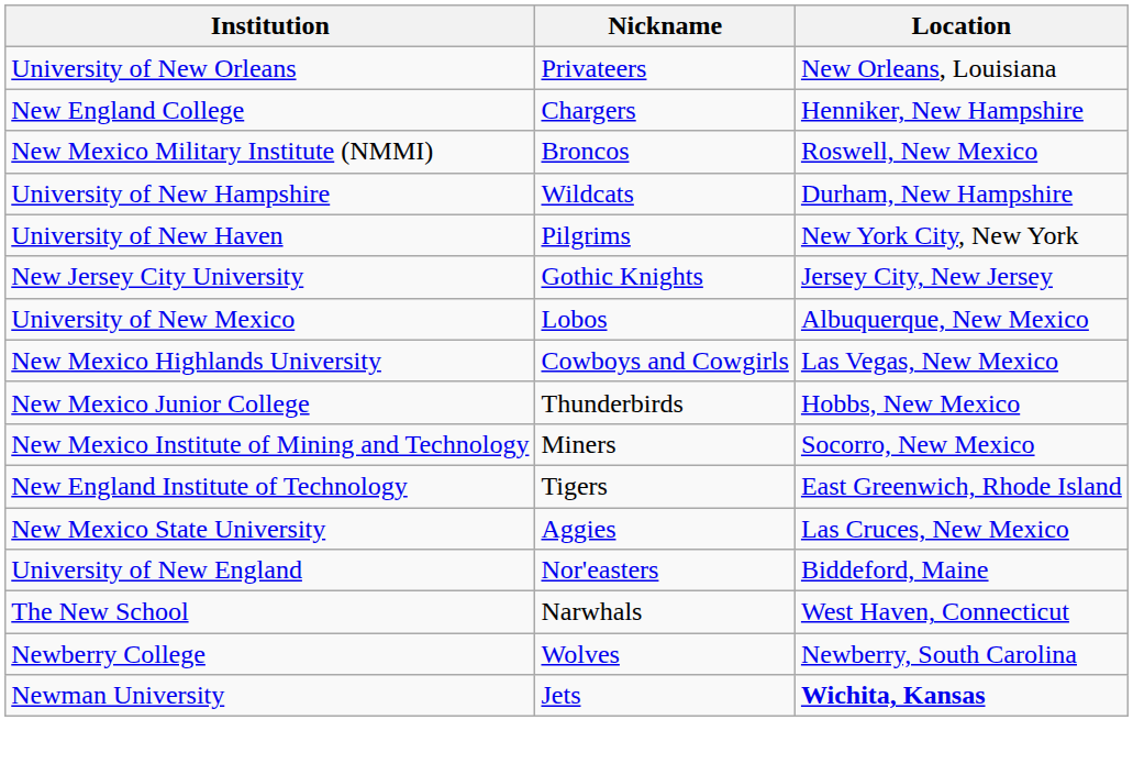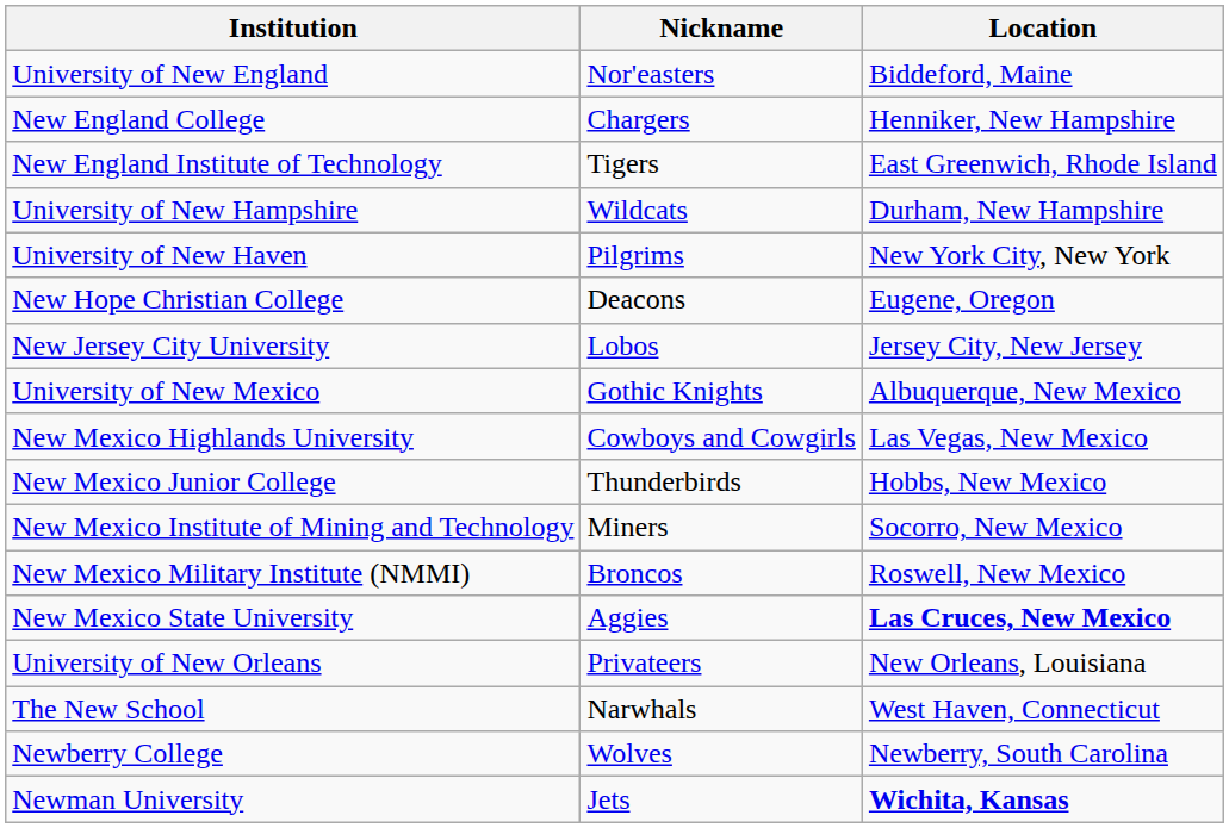 <table class="wikitable">
 <tr>
 <th>Institution</th>
 <th>Nickname</th>
 <th>Location</th>
 </tr>
 <tr>
-<td><a href='#'>University of New Orleans</a></td>
-<td><a href='#'>Privateers</a></td>
-<td><a href='#'>New Orleans</a>, Louisiana</td>
+<td><a href='#'>University of New England</a></td>
+<td><a href='#'>Nor'easters</a></td>
+<td><a href='#'>Biddeford, Maine</a></td>
 </tr>
 <tr>
 <td><a href='#'>New England College</a></td>
 <td><a href='#'>Chargers</a></td>
 <td><a href='#'>Henniker, New Hampshire</a></td>
 </tr>
 <tr>
-<td><a href='#'>New Mexico Military Institute</a> (NMMI)</td>
-<td><a href='#'>Broncos</a></td>
-<td><a href='#'>Roswell, New Mexico</a></td>
+<td><a href='#'>New England Institute of Technology</a></td>
+<td>Tigers</td>
+<td><a href='#'>East Greenwich, Rhode Island</a></td>
 </tr>
 <tr>
 <td><a href='#'>University of New Hampshire</a></td>
 <td><a href='#'>Wildcats</a></td>
 <td><a href='#'>Durham, New Hampshire</a></td>
 </tr>
 <tr>
 <td><a href='#'>University of New Haven</a></td>
 <td><a href='#'>Pilgrims</a></td>
 <td><a href='#'>New York City</a>, New York</td>
 </tr>
 <tr>
+<td><a href='#'>New Hope Christian College</a></td>
+<td>Deacons</td>
+<td><a href='#'>Eugene, Oregon</a></td>
+</tr>
+<tr>
 <td><a href='#'>New Jersey City University</a></td>
-<td><a href='#'>Gothic Knights</a></td>
+<td><a href='#'>Lobos</a></td>
 <td><a href='#'>Jersey City, New Jersey</a></td>
 </tr>
 <tr>
 <td><a href='#'>University of New Mexico</a></td>
-<td><a href='#'>Lobos</a></td>
+<td><a href='#'>Gothic Knights</a></td>
 <td><a href='#'>Albuquerque, New Mexico</a></td>
 </tr>
 <tr>
 <td><a href='#'>New Mexico Highlands University</a></td>
 <td><a href='#'>Cowboys and Cowgirls</a></td>
 <td><a href='#'>Las Vegas, New Mexico</a></td>
 </tr>
 <tr>
 <td><a href='#'>New Mexico Junior College</a></td>
 <td>Thunderbirds</td>
 <td><a href='#'>Hobbs, New Mexico</a></td>
 </tr>
 <tr>
 <td><a href='#'>New Mexico Institute of Mining and Technology</a></td>
 <td>Miners</td>
 <td><a href='#'>Socorro, New Mexico</a></td>
 </tr>
 <tr>
-<td><a href='#'>New England Institute of Technology</a></td>
-<td>Tigers</td>
-<td><a href='#'>East Greenwich, Rhode Island</a></td>
+<td><a href='#'>New Mexico Military Institute</a> (NMMI)</td>
+<td><a href='#'>Broncos</a></td>
+<td><a href='#'>Roswell, New Mexico</a></td>
 </tr>
 <tr>
 <td><a href='#'>New Mexico State University</a></td>
 <td><a href='#'>Aggies</a></td>
-<td><a href='#'>Las Cruces, New Mexico</a></td>
+<td><strong><a href='#'>Las Cruces, New Mexico</a></strong></td>
 </tr>
 <tr>
-<td><a href='#'>University of New England</a></td>
-<td><a href='#'>Nor'easters</a></td>
-<td><a href='#'>Biddeford, Maine</a></td>
+<td><a href='#'>University of New Orleans</a></td>
+<td><a href='#'>Privateers</a></td>
+<td><a href='#'>New Orleans</a>, Louisiana</td>
 </tr>
 <tr>
 <td><a href='#'>The New School</a></td>
 <td>Narwhals</td>
 <td><a href='#'>West Haven, Connecticut</a></td>
 </tr>
 <tr>
 <td><a href='#'>Newberry College</a></td>
 <td><a href='#'>Wolves</a></td>
 <td><a href='#'>Newberry, South Carolina</a></td>
 </tr>
 <tr>
 <td><a href='#'>Newman University</a></td>
 <td><a href='#'>Jets</a></td>
 <td><strong><a href='#'>Wichita, Kansas</a></strong></td>
 </tr>
 </table>
